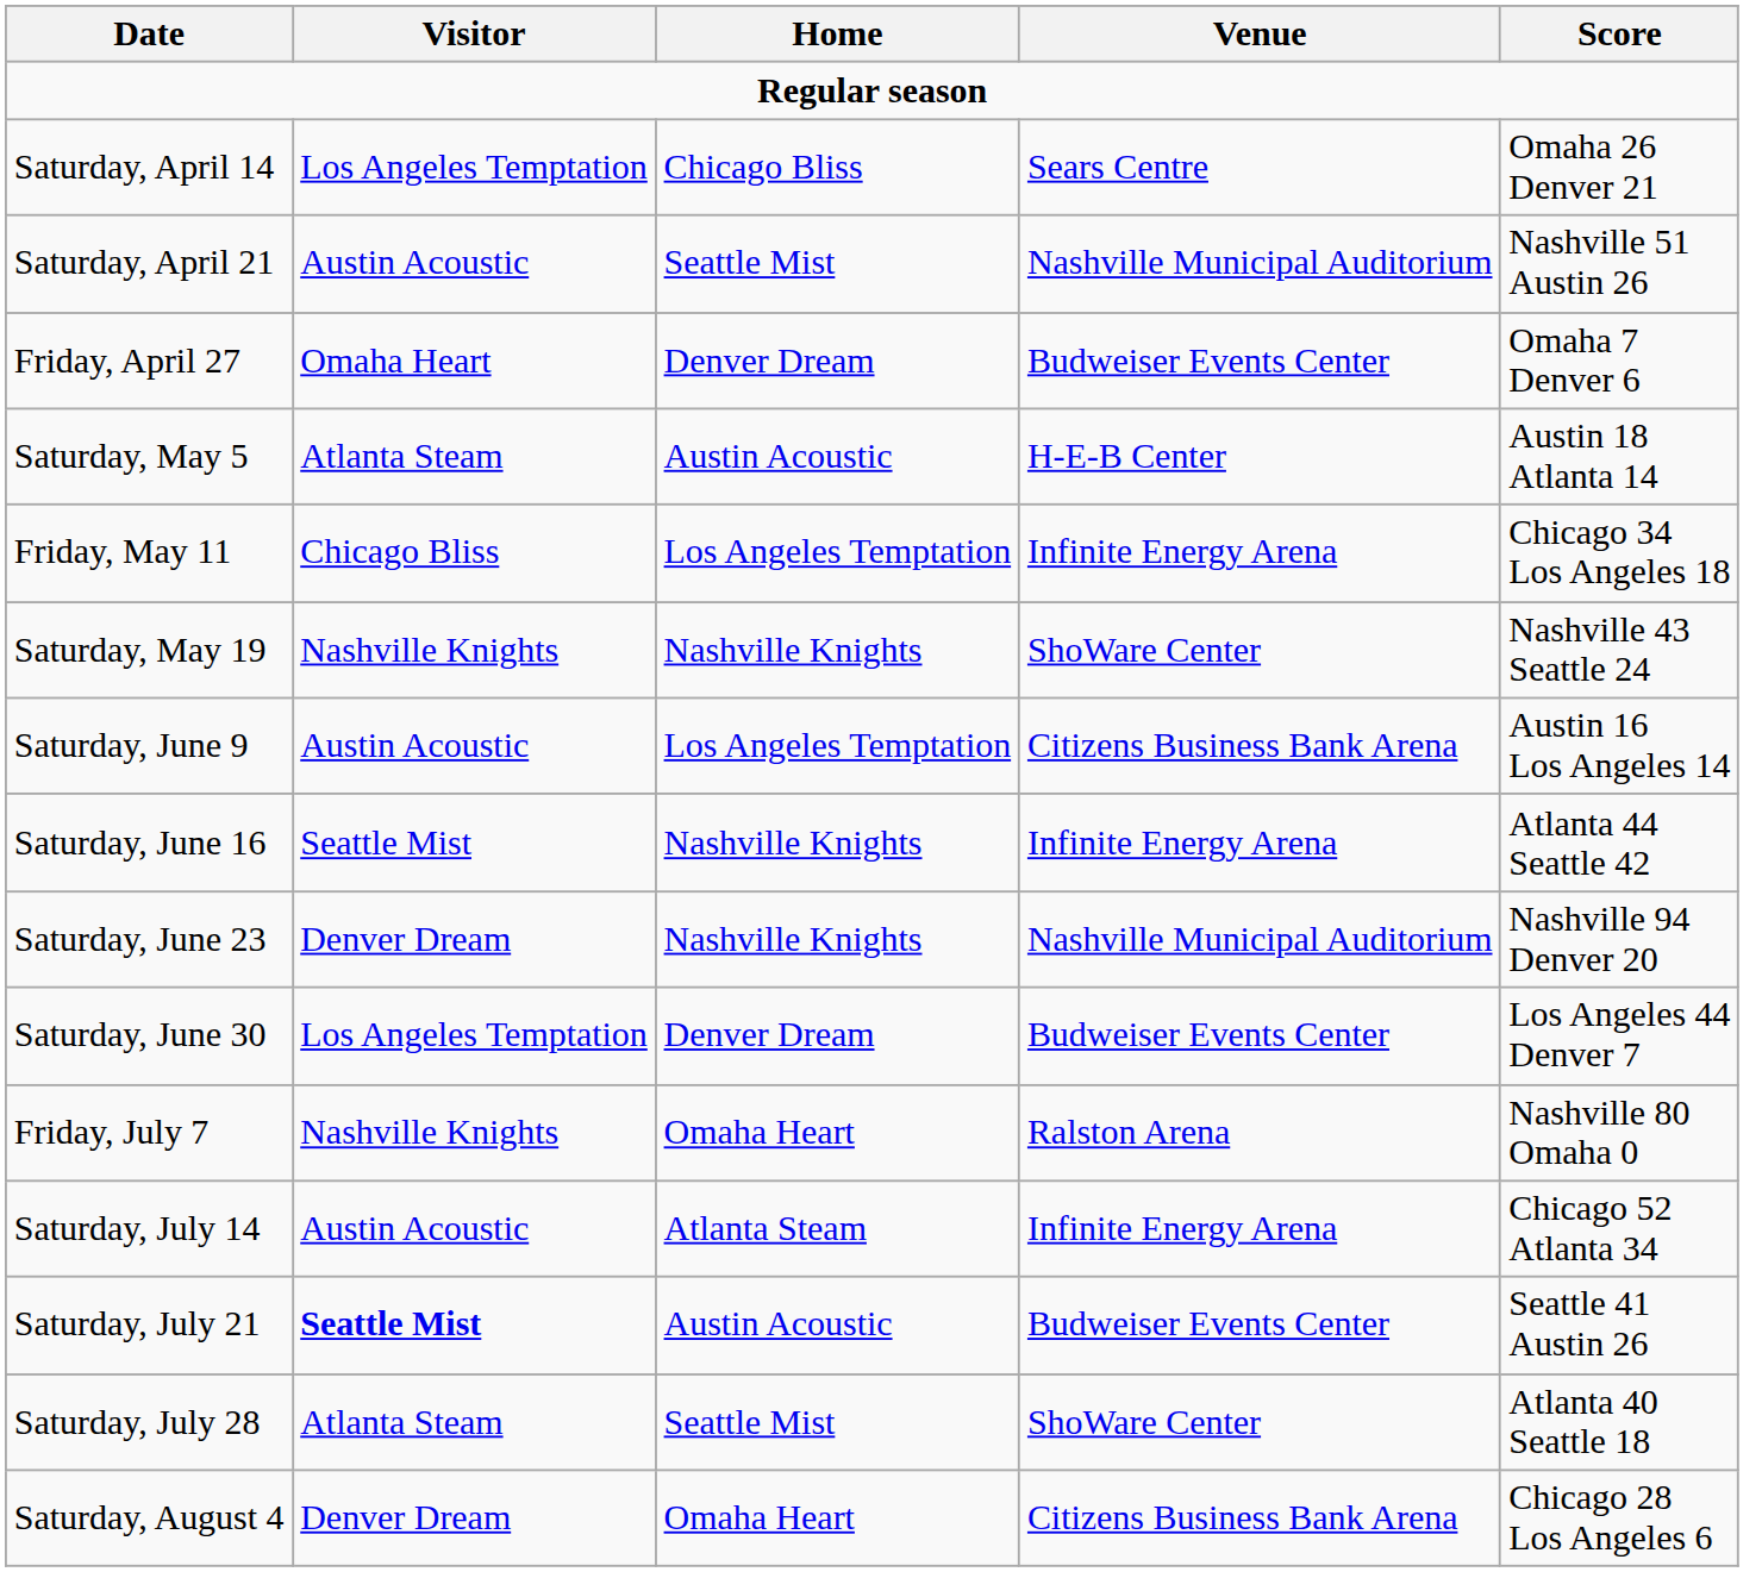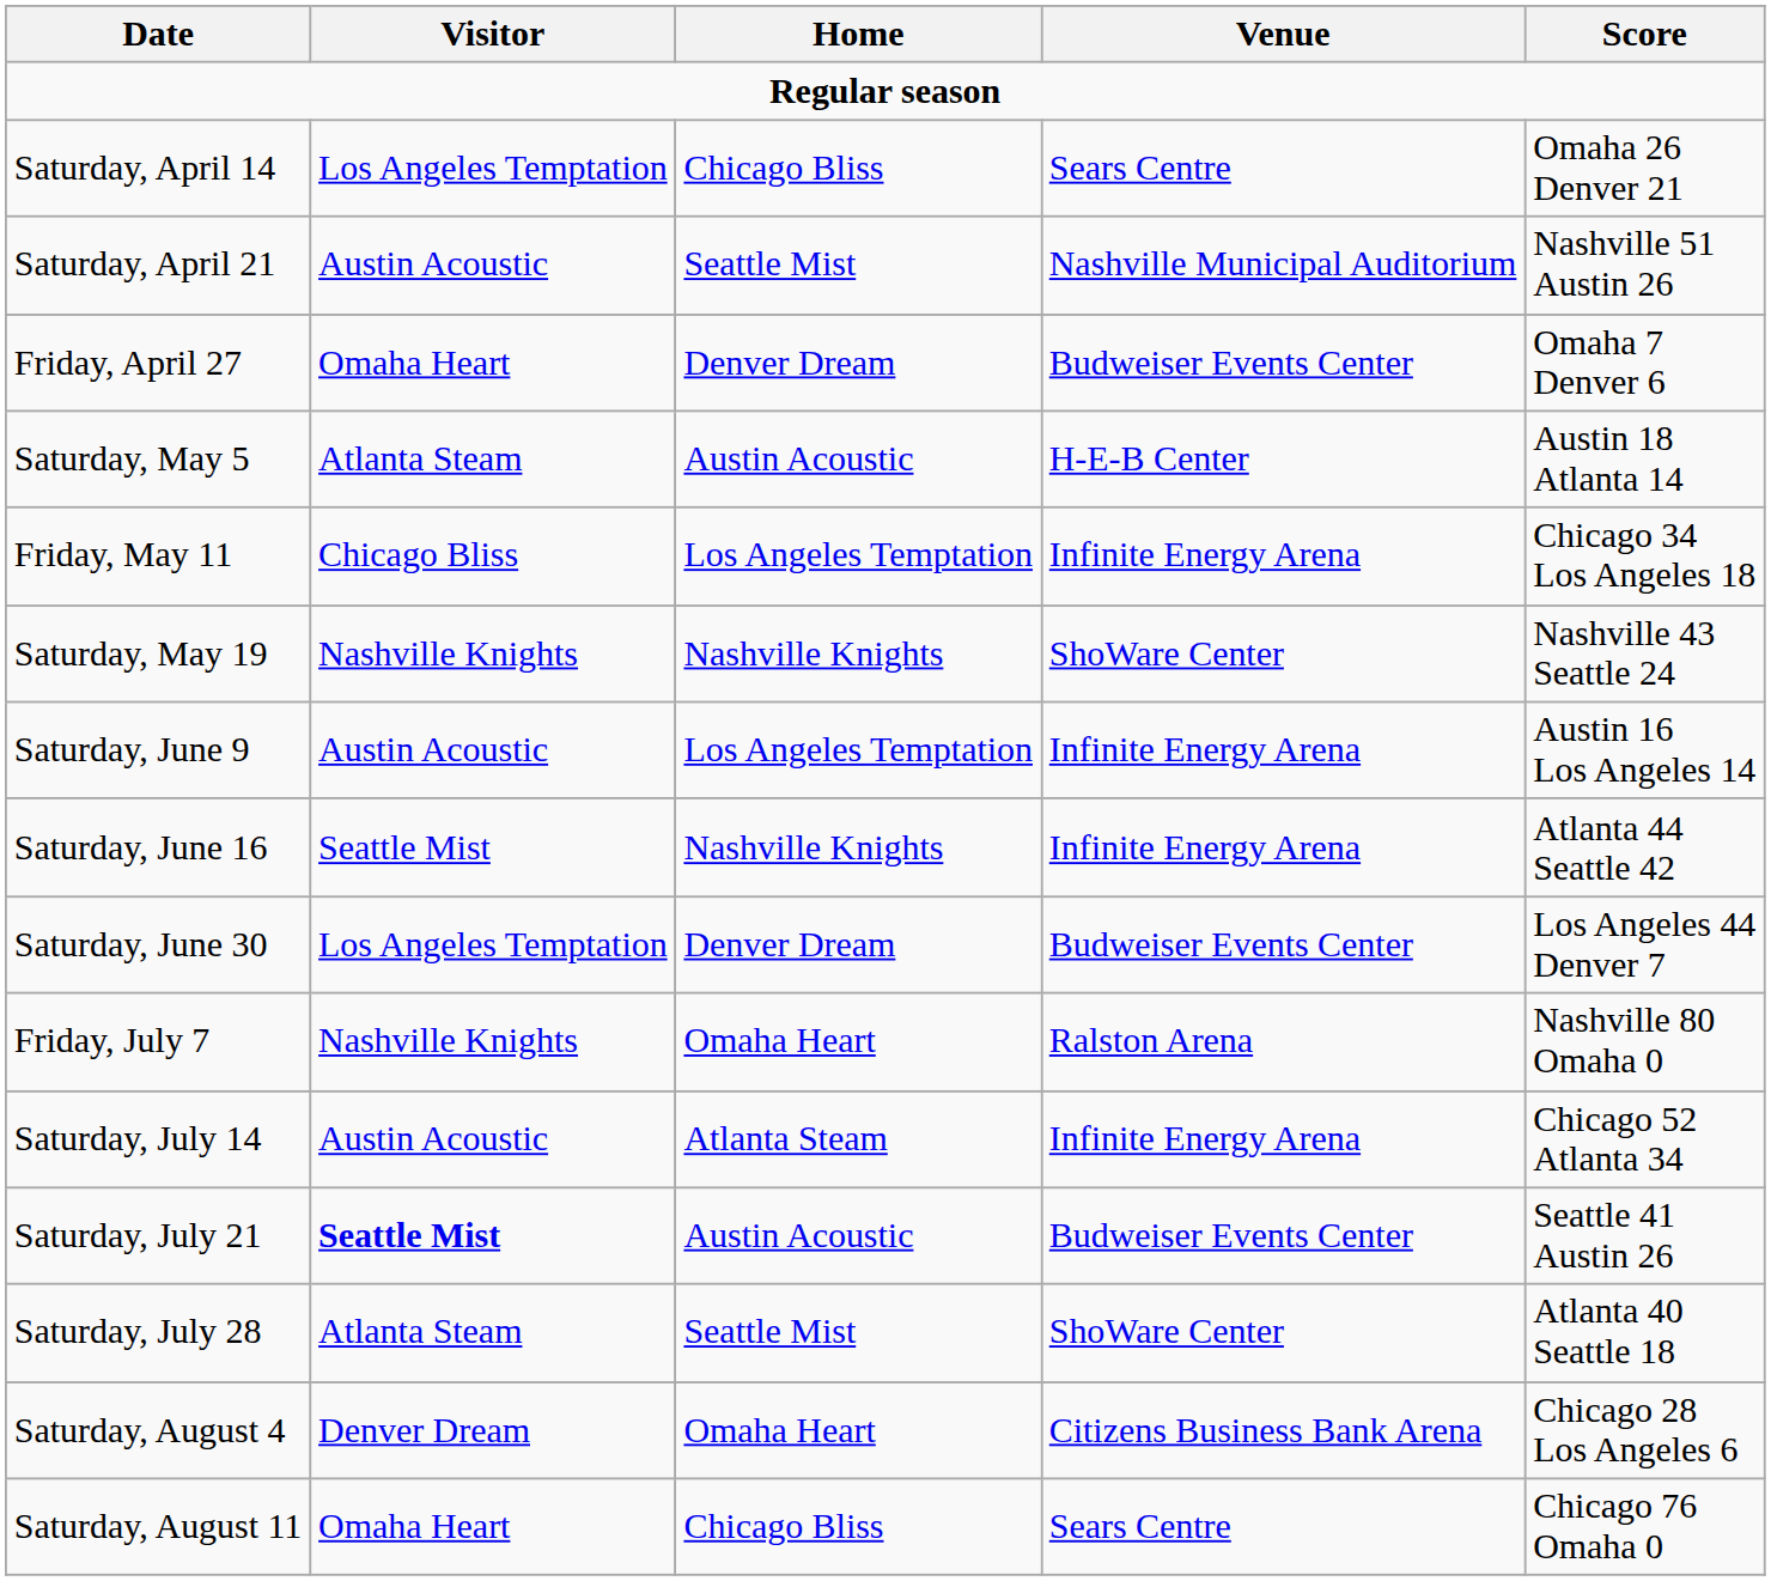 <table class="wikitable">
 <tr>
 <th>Date</th>
 <th>Visitor</th>
 <th>Home</th>
 <th>Venue</th>
 <th>Score</th>
 </tr>
 <tr>
 <td colspan=5 style="text-align:center;"><strong>Regular season</strong></td>
 </tr>
 <tr>
 <td>Saturday, April 14</td>
 <td><a href='#'>Los Angeles Temptation</a></td>
 <td><a href='#'>Chicago Bliss</a></td>
 <td><a href='#'>Sears Centre</a></td>
 <td>Omaha 26<br>Denver 21</td>
 </tr>
 <tr>
 <td>Saturday, April 21</td>
 <td><a href='#'>Austin Acoustic</a></td>
 <td><a href='#'>Seattle Mist</a></td>
 <td><a href='#'>Nashville Municipal Auditorium</a></td>
 <td>Nashville 51<br>Austin 26</td>
 </tr>
 <tr>
 <td>Friday, April 27</td>
 <td><a href='#'>Omaha Heart</a></td>
 <td><a href='#'>Denver Dream</a></td>
 <td><a href='#'>Budweiser Events Center</a></td>
 <td>Omaha 7<br>Denver 6</td>
 </tr>
 <tr>
 <td>Saturday, May 5</td>
 <td><a href='#'>Atlanta Steam</a></td>
 <td><a href='#'>Austin Acoustic</a></td>
 <td><a href='#'>H-E-B Center</a></td>
 <td>Austin 18<br>Atlanta 14</td>
 </tr>
 <tr>
 <td>Friday, May 11</td>
 <td><a href='#'>Chicago Bliss</a></td>
 <td><a href='#'>Los Angeles Temptation</a></td>
 <td><a href='#'>Infinite Energy Arena</a></td>
 <td>Chicago 34<br>Los Angeles 18</td>
 </tr>
 <tr>
 <td>Saturday, May 19</td>
 <td><a href='#'>Nashville Knights</a></td>
 <td><a href='#'>Nashville Knights</a></td>
 <td><a href='#'>ShoWare Center</a></td>
 <td>Nashville 43<br>Seattle 24</td>
 </tr>
 <tr>
 <td>Saturday, June 9</td>
 <td><a href='#'>Austin Acoustic</a></td>
 <td><a href='#'>Los Angeles Temptation</a></td>
-<td><a href='#'>Citizens Business Bank Arena</a></td>
+<td><a href='#'>Infinite Energy Arena</a></td>
 <td>Austin 16<br>Los Angeles 14</td>
 </tr>
 <tr>
 <td>Saturday, June 16</td>
 <td><a href='#'>Seattle Mist</a></td>
 <td><a href='#'>Nashville Knights</a></td>
 <td><a href='#'>Infinite Energy Arena</a></td>
 <td>Atlanta 44<br>Seattle 42</td>
-</tr>
-<tr>
-<td>Saturday, June 23</td>
-<td><a href='#'>Denver Dream</a></td>
-<td><a href='#'>Nashville Knights</a></td>
-<td><a href='#'>Nashville Municipal Auditorium</a></td>
-<td>Nashville 94<br>Denver 20</td>
 </tr>
 <tr>
 <td>Saturday, June 30</td>
 <td><a href='#'>Los Angeles Temptation</a></td>
 <td><a href='#'>Denver Dream</a></td>
 <td><a href='#'>Budweiser Events Center</a></td>
 <td>Los Angeles 44<br>Denver 7</td>
 </tr>
 <tr>
 <td>Friday, July 7</td>
 <td><a href='#'>Nashville Knights</a></td>
 <td><a href='#'>Omaha Heart</a></td>
 <td><a href='#'>Ralston Arena</a></td>
 <td>Nashville 80<br>Omaha 0</td>
 </tr>
 <tr>
 <td>Saturday, July 14</td>
 <td><a href='#'>Austin Acoustic</a></td>
 <td><a href='#'>Atlanta Steam</a></td>
 <td><a href='#'>Infinite Energy Arena</a></td>
 <td>Chicago 52<br>Atlanta 34</td>
 </tr>
 <tr>
 <td>Saturday, July 21</td>
 <td><strong><a href='#'>Seattle Mist</a></strong></td>
 <td><a href='#'>Austin Acoustic</a></td>
 <td><a href='#'>Budweiser Events Center</a></td>
 <td>Seattle 41<br>Austin 26</td>
 </tr>
 <tr>
 <td>Saturday, July 28</td>
 <td><a href='#'>Atlanta Steam</a></td>
 <td><a href='#'>Seattle Mist</a></td>
 <td><a href='#'>ShoWare Center</a></td>
 <td>Atlanta 40<br>Seattle 18</td>
 </tr>
 <tr>
 <td>Saturday, August 4</td>
 <td><a href='#'>Denver Dream</a></td>
 <td><a href='#'>Omaha Heart</a></td>
 <td><a href='#'>Citizens Business Bank Arena</a></td>
 <td>Chicago 28<br>Los Angeles 6</td>
 </tr>
+<tr>
+<td>Saturday, August 11</td>
+<td><a href='#'>Omaha Heart</a></td>
+<td><a href='#'>Chicago Bliss</a></td>
+<td><a href='#'>Sears Centre</a></td>
+<td>Chicago 76<br>Omaha 0</td>
+</tr>
 </table>
